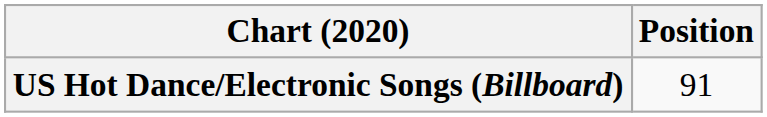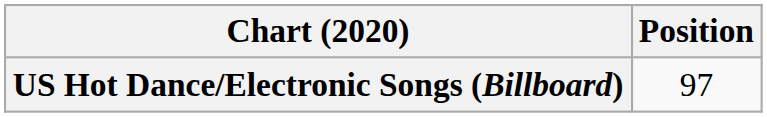 <table class="wikitable plainrowheaders" style="text-align:center;">
 <tr>
 <th>Chart (2020)</th>
 <th>Position</th>
 </tr>
 <tr>
 <th scope="row">US Hot Dance/Electronic Songs (<em>Billboard</em>)</th>
-<td>91</td>
+<td>97</td>
 </tr>
 </table>
